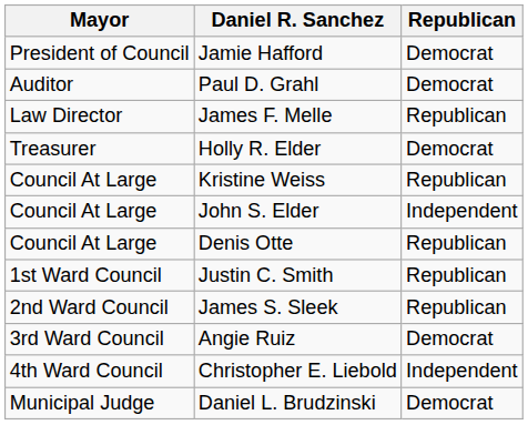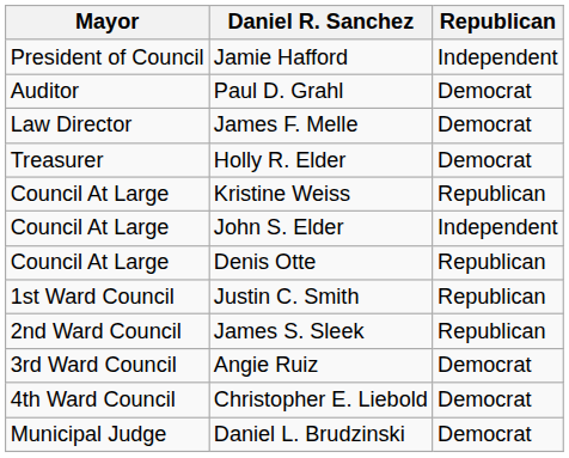 <table class="wikitable">
 <tr>
 <th>Mayor</th>
 <th>Daniel R. Sanchez</th>
 <th>Republican</th>
 </tr>
 <tr>
 <td>President of Council</td>
 <td>Jamie Hafford</td>
-<td>Democrat</td>
+<td>Independent</td>
 </tr>
 <tr>
 <td>Auditor</td>
 <td>Paul D. Grahl</td>
 <td>Democrat</td>
 </tr>
 <tr>
 <td>Law Director</td>
 <td>James F. Melle</td>
-<td>Republican</td>
+<td>Democrat</td>
 </tr>
 <tr>
 <td>Treasurer</td>
 <td>Holly R. Elder</td>
 <td>Democrat</td>
 </tr>
 <tr>
 <td>Council At Large</td>
 <td>Kristine Weiss</td>
 <td>Republican</td>
 </tr>
 <tr>
 <td>Council At Large</td>
 <td>John S. Elder</td>
 <td>Independent</td>
 </tr>
 <tr>
 <td>Council At Large</td>
 <td>Denis Otte</td>
 <td>Republican</td>
 </tr>
 <tr>
 <td>1st Ward Council</td>
 <td>Justin C. Smith</td>
 <td>Republican</td>
 </tr>
 <tr>
 <td>2nd Ward Council</td>
 <td>James S. Sleek</td>
 <td>Republican</td>
 </tr>
 <tr>
 <td>3rd Ward Council</td>
 <td>Angie Ruiz</td>
 <td>Democrat</td>
 </tr>
 <tr>
 <td>4th Ward Council</td>
 <td>Christopher E. Liebold</td>
-<td>Independent</td>
+<td>Democrat</td>
 </tr>
 <tr>
 <td>Municipal Judge</td>
 <td>Daniel L. Brudzinski</td>
 <td>Democrat</td>
 </tr>
 </table>
